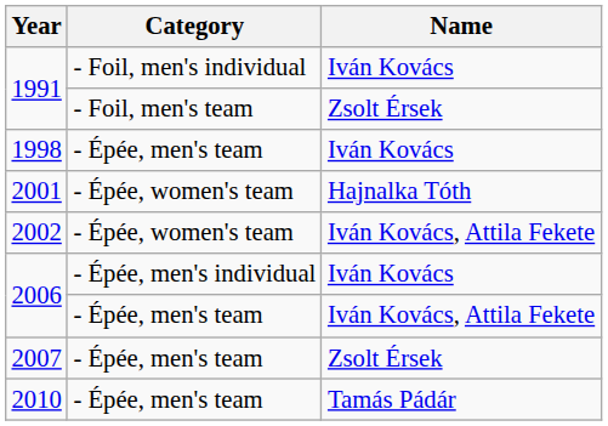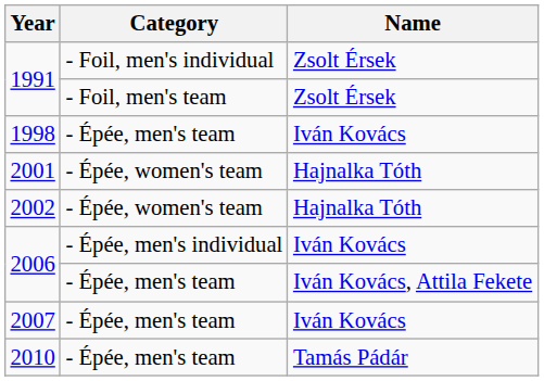 <table class="wikitable sortable" center; style="font-size:95%;">
 <tr>
 <th>Year</th>
 <th>Category</th>
 <th>Name</th>
 </tr>
 <tr>
 <td rowspan=2><a href='#'>1991</a></td>
 <td>- Foil, men's individual</td>
-<td><a href='#'>Iván Kovács</a></td>
+<td><a href='#'>Zsolt Érsek</a></td>
 </tr>
 <tr>
 <td>- Foil, men's team</td>
 <td><a href='#'>Zsolt Érsek</a></td>
 </tr>
 <tr>
 <td><a href='#'>1998</a></td>
 <td>- Épée, men's team</td>
 <td><a href='#'>Iván Kovács</a></td>
 </tr>
 <tr>
 <td><a href='#'>2001</a></td>
 <td>- Épée, women's team</td>
 <td><a href='#'>Hajnalka Tóth</a></td>
 </tr>
 <tr>
 <td><a href='#'>2002</a></td>
 <td>- Épée, women's team</td>
-<td><a href='#'>Iván Kovács</a>, <a href='#'>Attila Fekete</a></td>
+<td><a href='#'>Hajnalka Tóth</a></td>
 </tr>
 <tr>
 <td rowspan=2><a href='#'>2006</a></td>
 <td>- Épée, men's individual</td>
 <td><a href='#'>Iván Kovács</a></td>
 </tr>
 <tr>
 <td>- Épée, men's team</td>
 <td><a href='#'>Iván Kovács</a>, <a href='#'>Attila Fekete</a></td>
 </tr>
 <tr>
 <td><a href='#'>2007</a></td>
 <td>- Épée, men's team</td>
-<td><a href='#'>Zsolt Érsek</a></td>
+<td><a href='#'>Iván Kovács</a></td>
 </tr>
 <tr>
 <td><a href='#'>2010</a></td>
 <td>- Épée, men's team</td>
 <td><a href='#'>Tamás Pádár</a></td>
 </tr>
 </table>
